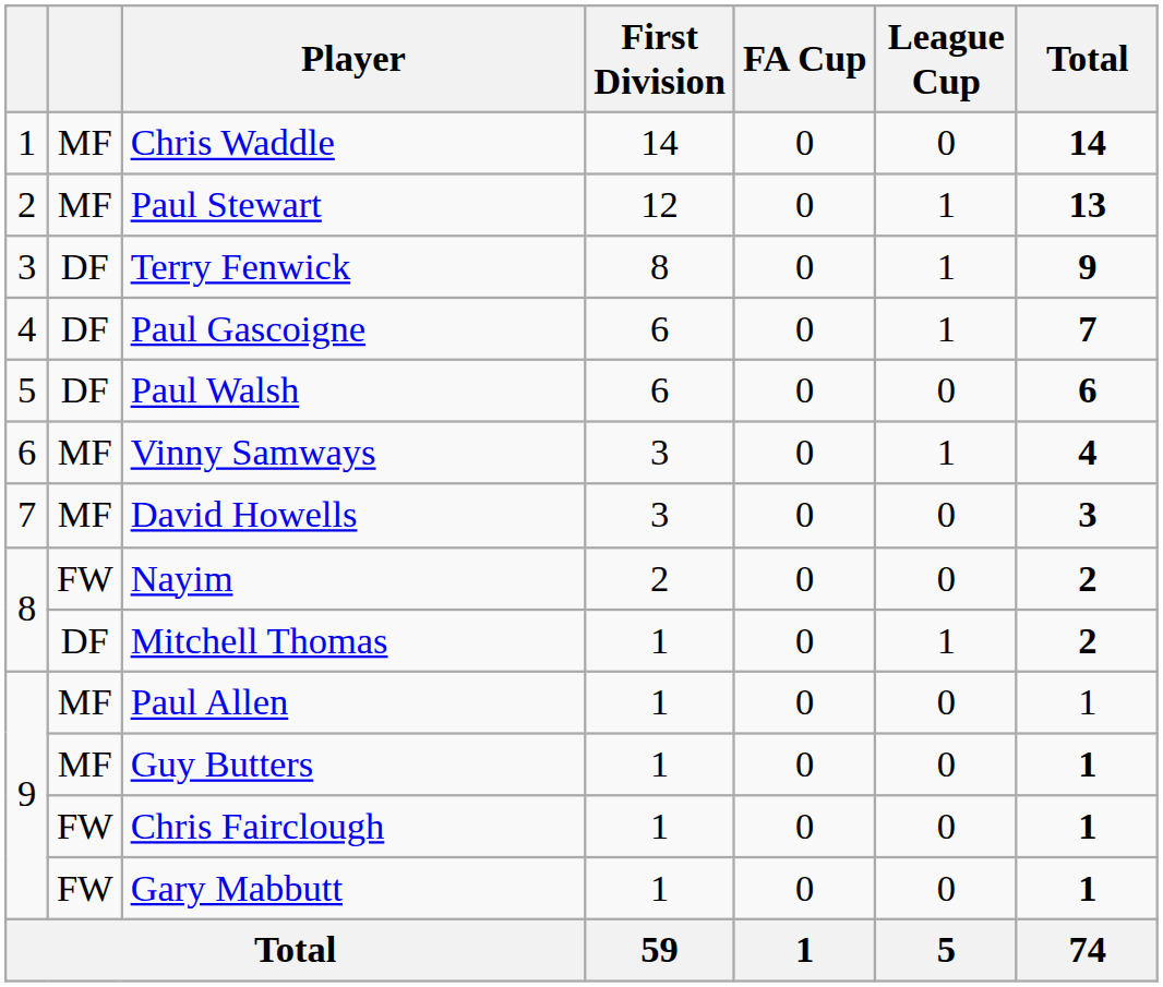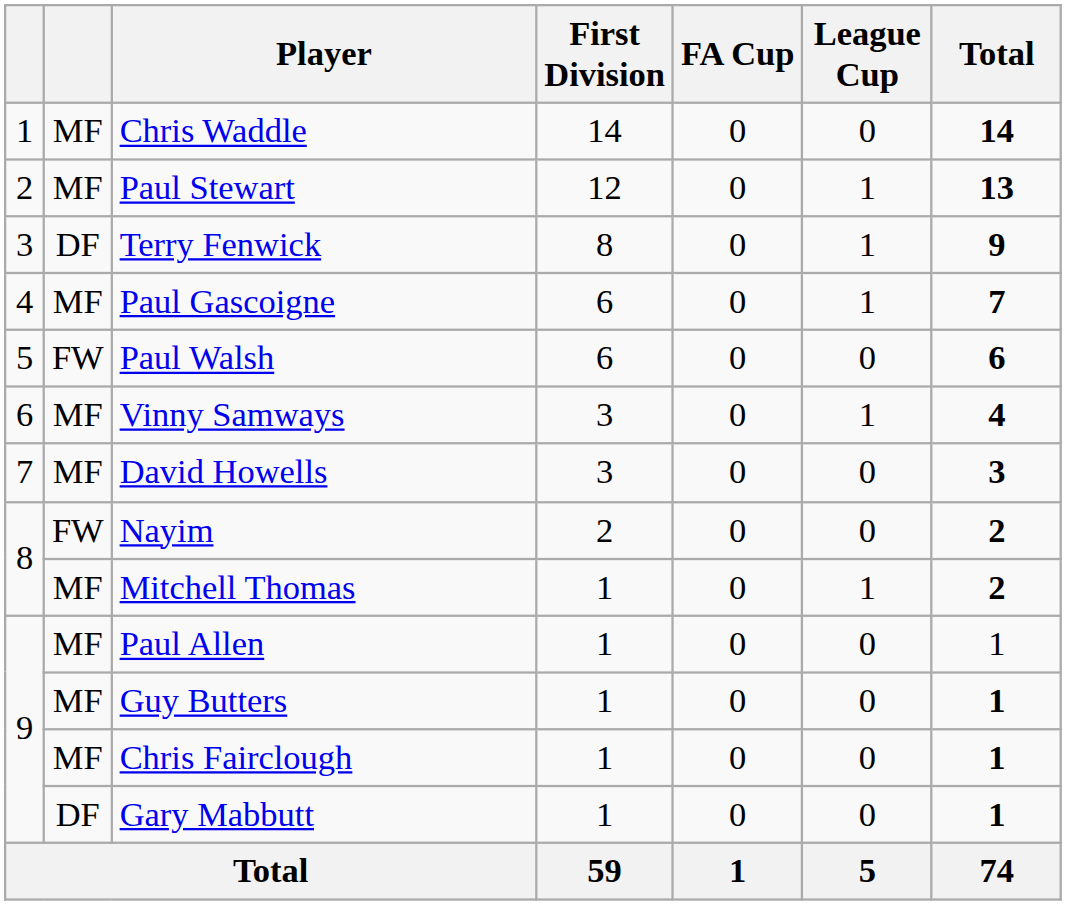 <table class="wikitable sortable" style="font-size: 95%; text-align: center;">
 <tr>
 <th width=10></th>
 <th width=10></th>
 <th width=180>Player</th>
 <th width=50>First Division</th>
 <th width=50>FA Cup</th>
 <th width=50>League Cup</th>
 <th width=50>Total</th>
 </tr>
 <tr>
 <td>1</td>
 <td>MF</td>
 <td align="left"> <a href='#'>Chris Waddle</a></td>
 <td>14</td>
 <td>0</td>
 <td>0</td>
 <td><strong>14</strong></td>
 </tr>
 <tr>
 <td>2</td>
 <td>MF</td>
 <td align="left"> <a href='#'>Paul Stewart</a></td>
 <td>12</td>
 <td>0</td>
 <td>1</td>
 <td><strong>13</strong></td>
 </tr>
 <tr>
 <td>3</td>
 <td>DF</td>
 <td align="left"> <a href='#'>Terry Fenwick</a></td>
 <td>8</td>
 <td>0</td>
 <td>1</td>
 <td><strong>9</strong></td>
 </tr>
 <tr>
 <td>4</td>
-<td>DF</td>
+<td>MF</td>
 <td align="left"> <a href='#'>Paul Gascoigne</a></td>
 <td>6</td>
 <td>0</td>
 <td>1</td>
 <td><strong>7</strong></td>
 </tr>
 <tr>
 <td>5</td>
-<td>DF</td>
+<td>FW</td>
 <td align="left"> <a href='#'>Paul Walsh</a></td>
 <td>6</td>
 <td>0</td>
 <td>0</td>
 <td><strong>6</strong></td>
 </tr>
 <tr>
 <td rowspan="1">6</td>
 <td>MF</td>
 <td align="left"> <a href='#'>Vinny Samways</a></td>
 <td>3</td>
 <td>0</td>
 <td>1</td>
 <td><strong>4</strong></td>
 </tr>
 <tr>
 <td>7</td>
 <td>MF</td>
 <td align="left"> <a href='#'>David Howells</a></td>
 <td>3</td>
 <td>0</td>
 <td>0</td>
 <td><strong>3</strong></td>
 </tr>
 <tr>
 <td rowspan="2">8</td>
 <td>FW</td>
 <td align="left"> <a href='#'>Nayim</a></td>
 <td>2</td>
 <td>0</td>
 <td>0</td>
 <td><strong>2</strong></td>
 </tr>
 <tr>
-<td>DF</td>
+<td>MF</td>
 <td align="left"> <a href='#'>Mitchell Thomas</a></td>
 <td>1</td>
 <td>0</td>
 <td>1</td>
 <td><strong>2</strong></td>
 </tr>
 <tr>
 <td rowspan="4">9</td>
 <td>MF</td>
 <td align="left"> <a href='#'>Paul Allen</a></td>
 <td>1</td>
 <td>0</td>
 <td>0</td>
 <td>1</td>
 </tr>
 <tr>
 <td>MF</td>
 <td align="left"> <a href='#'>Guy Butters</a></td>
 <td>1</td>
 <td>0</td>
 <td>0</td>
 <td><strong>1</strong></td>
 </tr>
 <tr>
-<td>FW</td>
+<td>MF</td>
 <td align="left"> <a href='#'>Chris Fairclough</a></td>
 <td>1</td>
 <td>0</td>
 <td>0</td>
 <td><strong>1</strong></td>
 </tr>
 <tr>
-<td>FW</td>
+<td>DF</td>
 <td align="left"> <a href='#'>Gary Mabbutt</a></td>
 <td>1</td>
 <td>0</td>
 <td>0</td>
 <td><strong>1</strong></td>
 </tr>
 <tr>
 <th colspan="3">Total</th>
 <th>59</th>
 <th>1</th>
 <th>5</th>
 <th>74</th>
 </tr>
 </table>
